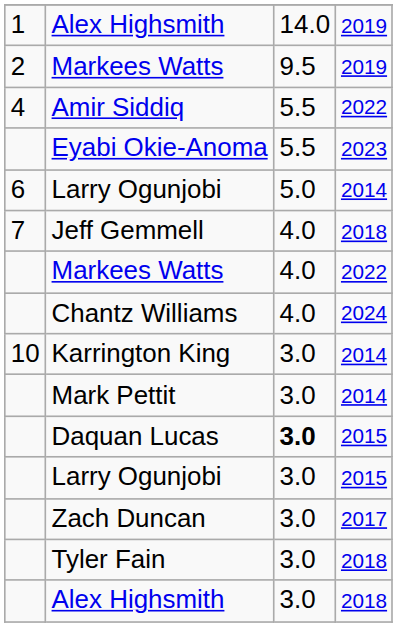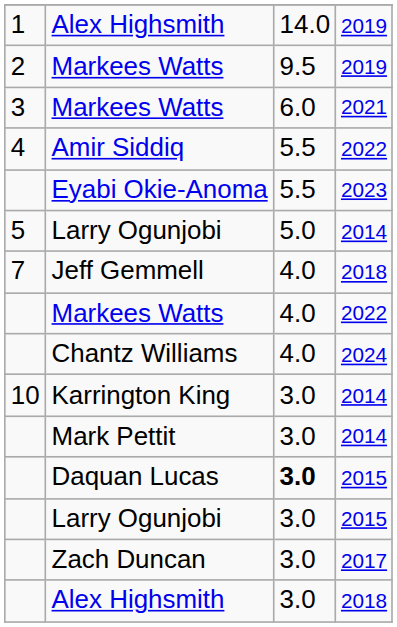 <table class="wikitable">
 <tr>
 </tr>
 <tr>
 <td>1</td>
 <td><a href='#'>Alex Highsmith</a></td>
 <td>14.0</td>
 <td style="font-size:80%;"><a href='#'>2019</a></td>
 </tr>
 <tr>
 <td>2</td>
 <td><a href='#'>Markees Watts</a></td>
 <td>9.5</td>
 <td style="font-size:80%;"><a href='#'>2019</a></td>
 </tr>
 <tr>
+<td>3</td>
+<td><a href='#'>Markees Watts</a></td>
+<td>6.0</td>
+<td style="font-size:80%;"><a href='#'>2021</a></td>
+</tr>
+<tr>
 <td>4</td>
 <td><a href='#'>Amir Siddiq</a></td>
 <td>5.5</td>
 <td style="font-size:80%;"><a href='#'>2022</a></td>
 </tr>
 <tr>
 <td></td>
 <td><a href='#'>Eyabi Okie-Anoma</a></td>
 <td>5.5</td>
 <td style="font-size:80%;"><a href='#'>2023</a></td>
 </tr>
 <tr>
-<td>6</td>
+<td>5</td>
 <td>Larry Ogunjobi</td>
 <td>5.0</td>
 <td style="font-size:80%;"><a href='#'>2014</a></td>
 </tr>
 <tr>
 <td>7</td>
 <td>Jeff Gemmell</td>
 <td>4.0</td>
 <td style="font-size:80%;"><a href='#'>2018</a></td>
 </tr>
 <tr>
 <td></td>
 <td><a href='#'>Markees Watts</a></td>
 <td>4.0</td>
 <td style="font-size:80%;"><a href='#'>2022</a></td>
 </tr>
 <tr>
 <td></td>
 <td>Chantz Williams</td>
 <td>4.0</td>
 <td style="font-size:80%;"><a href='#'>2024</a></td>
 </tr>
 <tr>
 <td>10</td>
 <td>Karrington King</td>
 <td>3.0</td>
 <td style="font-size:80%;"><a href='#'>2014</a></td>
 </tr>
 <tr>
 <td></td>
 <td>Mark Pettit</td>
 <td>3.0</td>
 <td style="font-size:80%;"><a href='#'>2014</a></td>
 </tr>
 <tr>
 <td></td>
 <td>Daquan Lucas</td>
 <td><strong>3.0</strong></td>
 <td style="font-size:80%;"><a href='#'>2015</a></td>
 </tr>
 <tr>
 <td></td>
 <td>Larry Ogunjobi</td>
 <td>3.0</td>
 <td style="font-size:80%;"><a href='#'>2015</a></td>
 </tr>
 <tr>
 <td></td>
 <td>Zach Duncan</td>
 <td>3.0</td>
 <td style="font-size:80%;"><a href='#'>2017</a></td>
 </tr>
 <tr>
 <td></td>
-<td>Tyler Fain</td>
-<td>3.0</td>
-<td style="font-size:80%;"><a href='#'>2018</a></td>
-</tr>
-<tr>
-<td></td>
 <td><a href='#'>Alex Highsmith</a></td>
 <td>3.0</td>
 <td style="font-size:80%;"><a href='#'>2018</a></td>
 </tr>
 </table>
